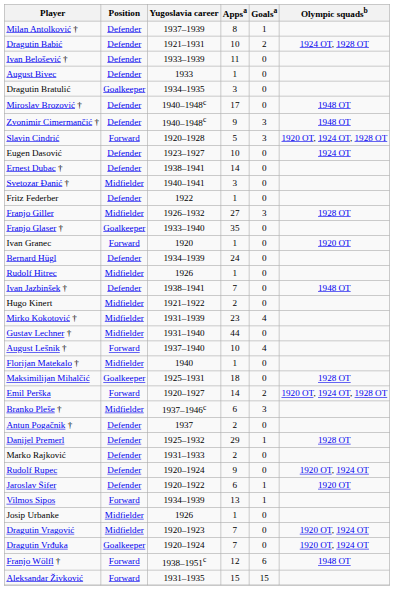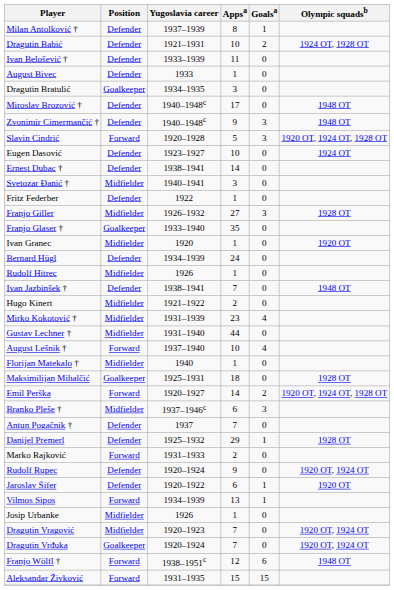 <table class="wikitable sortable" style="text-align: center; font-size: 95%;">
 <tr>
 <th>Player</th>
 <th>Position</th>
 <th>Yugoslavia career</th>
 <th>Apps<sup>a</sup></th>
 <th>Goals<sup>a</sup></th>
 <th>Olympic squads<sup>b</sup></th>
 </tr>
 <tr>
 <td style="text-align: left;"><a href='#'>Milan Antolković</a> †</td>
 <td><a href='#'>Defender</a></td>
 <td>1937–1939</td>
 <td>8</td>
 <td>1</td>
 <td></td>
 </tr>
 <tr>
 <td style="text-align: left;"><a href='#'>Dragutin Babić</a></td>
 <td><a href='#'>Defender</a></td>
 <td>1921–1931</td>
 <td>10</td>
 <td>2</td>
 <td><a href='#'>1924 OT</a>, <a href='#'>1928 OT</a></td>
 </tr>
 <tr>
 <td style="text-align: left;"><a href='#'>Ivan Belošević</a> †</td>
 <td><a href='#'>Defender</a></td>
 <td>1933–1939</td>
 <td>11</td>
 <td>0</td>
 <td></td>
 </tr>
 <tr>
 <td style="text-align: left;"><a href='#'>August Bivec</a></td>
 <td><a href='#'>Defender</a></td>
 <td>1933</td>
 <td>1</td>
 <td>0</td>
 <td></td>
 </tr>
 <tr>
 <td style="text-align: left;">Dragutin Bratulić</td>
 <td><a href='#'>Goalkeeper</a></td>
 <td>1934–1935</td>
 <td>3</td>
 <td>0</td>
 <td></td>
 </tr>
 <tr>
 <td style="text-align: left;"><a href='#'>Miroslav Brozović</a> †</td>
 <td><a href='#'>Defender</a></td>
 <td>1940–1948<sup>c</sup></td>
 <td>17</td>
 <td>0</td>
 <td><a href='#'>1948 OT</a></td>
 </tr>
 <tr>
 <td style="text-align: left;"><a href='#'>Zvonimir Cimermančić</a> †</td>
 <td><a href='#'>Defender</a></td>
 <td>1940–1948<sup>c</sup></td>
 <td>9</td>
 <td>3</td>
 <td><a href='#'>1948 OT</a></td>
 </tr>
 <tr>
 <td style="text-align: left;"><a href='#'>Slavin Cindrić</a></td>
 <td><a href='#'>Forward</a></td>
 <td>1920–1928</td>
 <td>5</td>
 <td>3</td>
 <td><a href='#'>1920 OT</a>, <a href='#'>1924 OT</a>, <a href='#'>1928 OT</a></td>
 </tr>
 <tr>
 <td style="text-align: left;">Eugen Dasović</td>
 <td><a href='#'>Defender</a></td>
 <td>1923–1927</td>
 <td>10</td>
 <td>0</td>
 <td><a href='#'>1924 OT</a></td>
 </tr>
 <tr>
 <td style="text-align: left;"><a href='#'>Ernest Dubac</a> †</td>
 <td><a href='#'>Defender</a></td>
 <td>1938–1941</td>
 <td>14</td>
 <td>0</td>
 <td></td>
 </tr>
 <tr>
 <td style="text-align: left;"><a href='#'>Svetozar Đanić</a> †</td>
 <td><a href='#'>Midfielder</a></td>
 <td>1940–1941</td>
 <td>3</td>
 <td>0</td>
 <td></td>
 </tr>
 <tr>
 <td style="text-align: left;">Fritz Federber</td>
 <td><a href='#'>Defender</a></td>
 <td>1922</td>
 <td>1</td>
 <td>0</td>
 <td></td>
 </tr>
 <tr>
 <td style="text-align: left;"><a href='#'>Franjo Giller</a></td>
 <td><a href='#'>Midfielder</a></td>
 <td>1926–1932</td>
 <td>27</td>
 <td>3</td>
 <td><a href='#'>1928 OT</a></td>
 </tr>
 <tr>
 <td style="text-align: left;"><a href='#'>Franjo Glaser</a> †</td>
 <td><a href='#'>Goalkeeper</a></td>
 <td>1933–1940</td>
 <td>35</td>
 <td>0</td>
 <td></td>
 </tr>
 <tr>
 <td style="text-align: left;">Ivan Granec</td>
-<td><a href='#'>Forward</a></td>
+<td><a href='#'>Midfielder</a></td>
 <td>1920</td>
 <td>1</td>
 <td>0</td>
 <td><a href='#'>1920 OT</a></td>
 </tr>
 <tr>
 <td style="text-align: left;"><a href='#'>Bernard Hügl</a></td>
 <td><a href='#'>Defender</a></td>
 <td>1934–1939</td>
 <td>24</td>
 <td>0</td>
 <td></td>
 </tr>
 <tr>
 <td style="text-align: left;"><a href='#'>Rudolf Hitrec</a></td>
 <td><a href='#'>Midfielder</a></td>
 <td>1926</td>
 <td>1</td>
 <td>0</td>
 <td></td>
 </tr>
 <tr>
 <td style="text-align: left;"><a href='#'>Ivan Jazbinšek</a> †</td>
 <td><a href='#'>Defender</a></td>
 <td>1938–1941</td>
 <td>7</td>
 <td>0</td>
 <td><a href='#'>1948 OT</a></td>
 </tr>
 <tr>
 <td style="text-align: left;">Hugo Kinert</td>
 <td><a href='#'>Midfielder</a></td>
 <td>1921–1922</td>
 <td>2</td>
 <td>0</td>
 <td></td>
 </tr>
 <tr>
 <td style="text-align: left;"><a href='#'>Mirko Kokotović</a> †</td>
 <td><a href='#'>Midfielder</a></td>
 <td>1931–1939</td>
 <td>23</td>
 <td>4</td>
 <td></td>
 </tr>
 <tr>
 <td style="text-align: left;"><a href='#'>Gustav Lechner</a> †</td>
 <td><a href='#'>Midfielder</a></td>
 <td>1931–1940</td>
 <td>44</td>
 <td>0</td>
 <td></td>
 </tr>
 <tr>
 <td style="text-align: left;"><a href='#'>August Lešnik</a> †</td>
 <td><a href='#'>Forward</a></td>
 <td>1937–1940</td>
 <td>10</td>
 <td>4</td>
 <td></td>
 </tr>
 <tr>
 <td style="text-align: left;"><a href='#'>Florijan Matekalo</a> †</td>
 <td><a href='#'>Midfielder</a></td>
 <td>1940</td>
 <td>1</td>
 <td>0</td>
 <td></td>
 </tr>
 <tr>
 <td style="text-align: left;"><a href='#'>Maksimilijan Mihalčić</a></td>
 <td><a href='#'>Goalkeeper</a></td>
 <td>1925–1931</td>
 <td>18</td>
 <td>0</td>
 <td><a href='#'>1928 OT</a></td>
 </tr>
 <tr>
 <td style="text-align: left;"><a href='#'>Emil Perška</a></td>
 <td><a href='#'>Forward</a></td>
 <td>1920–1927</td>
 <td>14</td>
 <td>2</td>
 <td><a href='#'>1920 OT</a>, <a href='#'>1924 OT</a>, <a href='#'>1928 OT</a></td>
 </tr>
 <tr>
 <td style="text-align: left;"><a href='#'>Branko Pleše</a> †</td>
 <td><a href='#'>Midfielder</a></td>
 <td>1937–1946<sup>c</sup></td>
 <td>6</td>
 <td>3</td>
 <td></td>
 </tr>
 <tr>
 <td style="text-align: left;"><a href='#'>Antun Pogačnik</a> †</td>
 <td><a href='#'>Defender</a></td>
 <td>1937</td>
-<td>2</td>
+<td>7</td>
 <td>0</td>
 <td></td>
 </tr>
 <tr>
 <td style="text-align: left;"><a href='#'>Danijel Premerl</a></td>
 <td><a href='#'>Defender</a></td>
 <td>1925–1932</td>
 <td>29</td>
 <td>1</td>
 <td><a href='#'>1928 OT</a></td>
 </tr>
 <tr>
 <td style="text-align: left;">Marko Rajković</td>
-<td><a href='#'>Defender</a></td>
+<td><a href='#'>Forward</a></td>
 <td>1931–1933</td>
 <td>2</td>
 <td>0</td>
 <td></td>
 </tr>
 <tr>
 <td style="text-align: left;"><a href='#'>Rudolf Rupec</a></td>
 <td><a href='#'>Defender</a></td>
 <td>1920–1924</td>
 <td>9</td>
 <td>0</td>
 <td><a href='#'>1920 OT</a>, <a href='#'>1924 OT</a></td>
 </tr>
 <tr>
 <td style="text-align: left;"><a href='#'>Jaroslav Šifer</a></td>
 <td><a href='#'>Defender</a></td>
 <td>1920–1922</td>
 <td>6</td>
 <td>1</td>
 <td><a href='#'>1920 OT</a></td>
 </tr>
 <tr>
 <td style="text-align: left;"><a href='#'>Vilmos Sipos</a></td>
 <td><a href='#'>Forward</a></td>
 <td>1934–1939</td>
 <td>13</td>
 <td>1</td>
 <td></td>
 </tr>
 <tr>
 <td style="text-align: left;">Josip Urbanke</td>
 <td><a href='#'>Midfielder</a></td>
 <td>1926</td>
 <td>1</td>
 <td>0</td>
 <td></td>
 </tr>
 <tr>
 <td style="text-align: left;"><a href='#'>Dragutin Vragović</a></td>
 <td><a href='#'>Midfielder</a></td>
 <td>1920–1923</td>
 <td>7</td>
 <td>0</td>
 <td><a href='#'>1920 OT</a>, <a href='#'>1924 OT</a></td>
 </tr>
 <tr>
 <td style="text-align: left;"><a href='#'>Dragutin Vrđuka</a></td>
 <td><a href='#'>Goalkeeper</a></td>
 <td>1920–1924</td>
 <td>7</td>
 <td>0</td>
 <td><a href='#'>1920 OT</a>, <a href='#'>1924 OT</a></td>
 </tr>
 <tr>
 <td style="text-align: left;"><a href='#'>Franjo Wölfl</a> †</td>
 <td><a href='#'>Forward</a></td>
 <td>1938–1951<sup>c</sup></td>
 <td>12</td>
 <td>6</td>
 <td><a href='#'>1948 OT</a></td>
 </tr>
 <tr>
 <td style="text-align: left;"><a href='#'>Aleksandar Živković</a></td>
 <td><a href='#'>Forward</a></td>
 <td>1931–1935</td>
 <td>15</td>
 <td>15</td>
 <td></td>
 </tr>
 <tr>
 </tr>
 </table>
